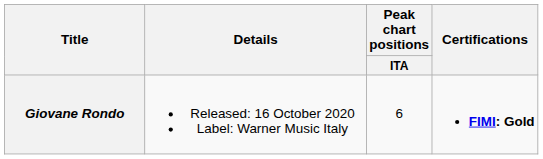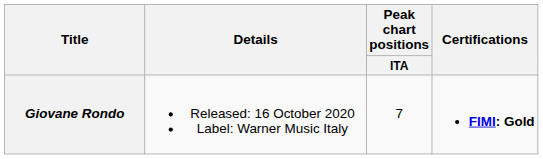 <table class="wikitable plainrowheaders" style="text-align:center">
 <tr>
 <th scope="col" rowspan="2" style="width:10em">Title</th>
 <th scope="col" rowspan="2" style="width:16em">Details</th>
 <th scope="col" rowspan="1">Peak chart positions</th>
 <th scope="col" rowspan="2">Certifications</th>
 </tr>
 <tr>
 <th scope="col" style="width:3em;font-size:90%;">ITA<br></th>
 </tr>
 <tr>
 <th scope="row"><em>Giovane Rondo</em></th>
 <td><br><ul><li>Released: 16 October 2020</li><li>Label: Warner Music Italy</li></ul></td>
-<td>6</td>
+<td>7</td>
 <td><strong><br><ul><li><a href='#'>FIMI</a>: Gold</li></ul></strong></td>
 </tr>
 </table>
